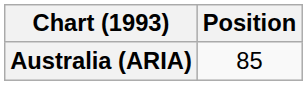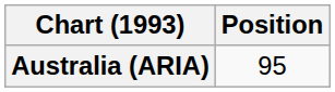 <table class="wikitable plainrowheaders" style="text-align:center">
 <tr>
 <th scope="col">Chart (1993)</th>
 <th>Position</th>
 </tr>
 <tr>
 <th scope="row">Australia (ARIA)</th>
-<td>85</td>
+<td>95</td>
 </tr>
 </table>
